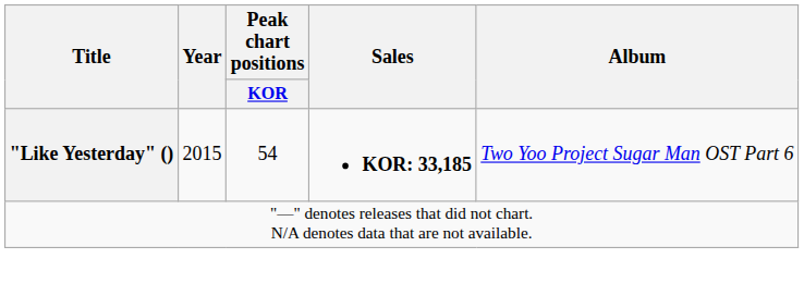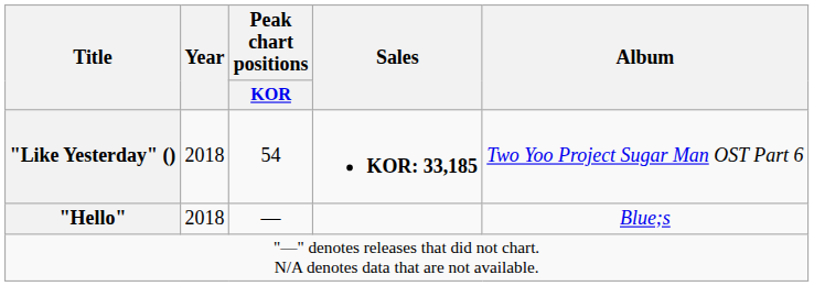 <table class="wikitable plainrowheaders" style="text-align:center">
 <tr>
 <th scope="col" rowspan="2">Title</th>
 <th scope="col" rowspan="2">Year</th>
 <th scope="col">Peak chart<br>positions</th>
 <th scope="col" rowspan="2">Sales</th>
 <th scope="col" rowspan="2">Album</th>
 </tr>
 <tr>
 <th scope="col" style="font-size:90%; width:2.5em"><a href='#'>KOR</a><br></th>
 </tr>
 <tr>
 <th scope="row">"Like Yesterday" () <br></th>
-<td>2015</td>
+<td>2018</td>
 <td>54</td>
 <td><strong><br><ul><li>KOR: 33,185</li></ul></strong></td>
 <td><em><a href='#'>Two Yoo Project Sugar Man</a> OST Part 6</em></td>
 </tr>
 <tr>
+<th scope="row">"Hello" </th>
+<td>2018</td>
+<td>—</td>
+<td></td>
+<td><em><a href='#'>Blue;s</a></em></td>
+</tr>
+<tr>
 <td colspan="5" style="font-size:85%">"—" denotes releases that did not chart.<br>N/A denotes data that are not available.</td>
 </tr>
 </table>
